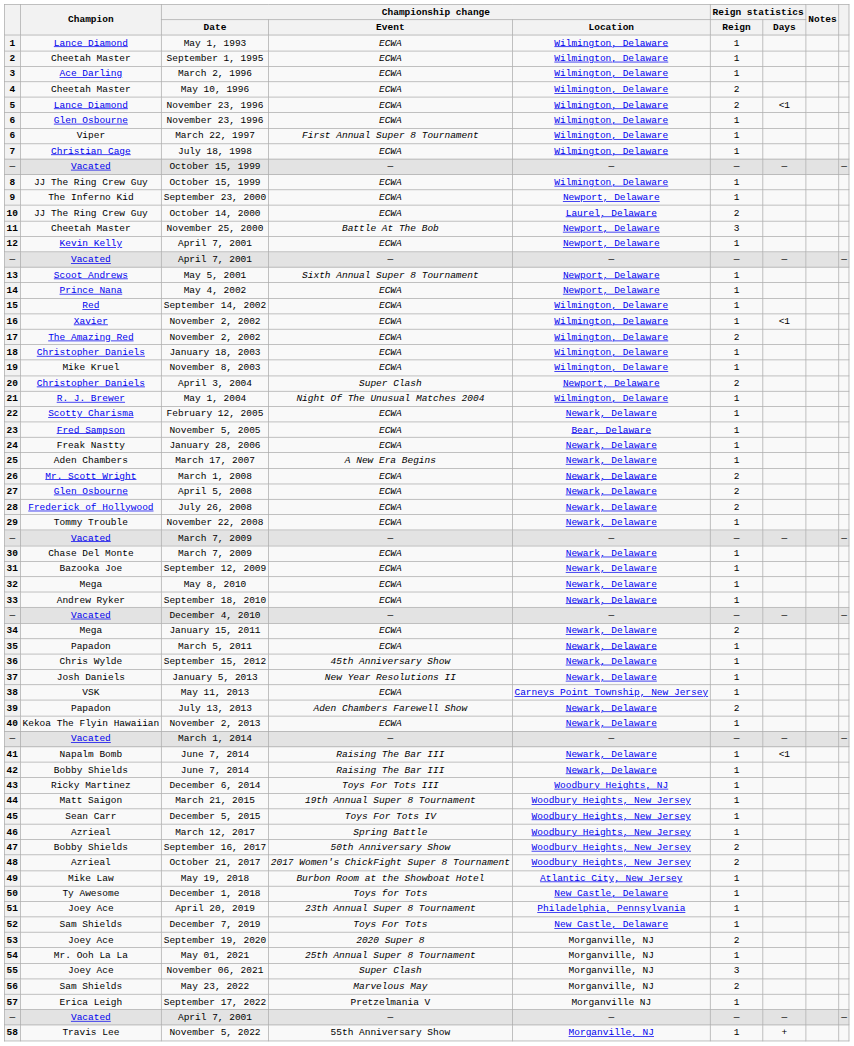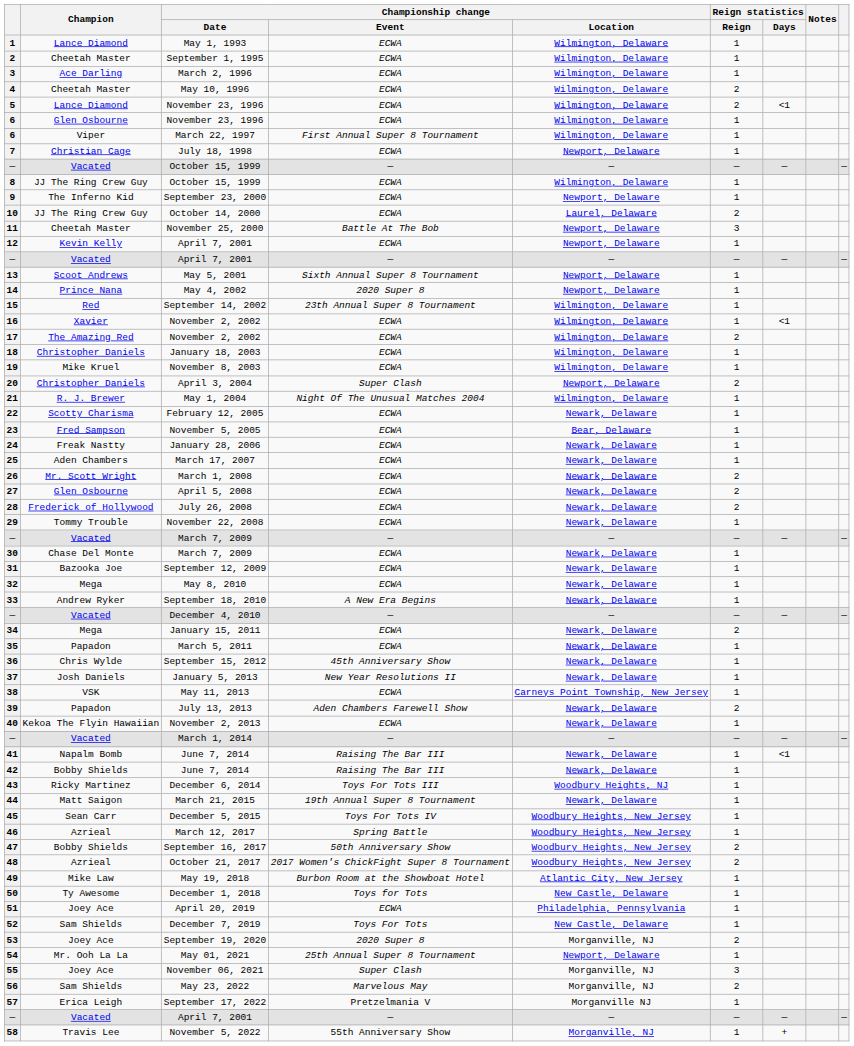 <table class="wikitable sortable" style="text-align: center">
 <tr>
 <th rowspan=2></th>
 <th rowspan=2>Champion</th>
 <th colspan=3>Championship change</th>
 <th colspan=2>Reign statistics</th>
 <th rowspan=2>Notes</th>
 <th rowspan=2></th>
 </tr>
 <tr>
 <th>Date</th>
 <th>Event</th>
 <th>Location</th>
 <th>Reign</th>
 <th>Days</th>
 </tr>
 <tr>
 <th>1</th>
 <td><a href='#'>Lance Diamond</a></td>
 <td>May 1, 1993</td>
 <td><em>ECWA</em></td>
 <td><a href='#'>Wilmington, Delaware</a></td>
 <td>1</td>
 <td></td>
 <td align="left"></td>
 <td></td>
 </tr>
 <tr>
 <th>2</th>
 <td>Cheetah Master</td>
 <td>September 1, 1995</td>
 <td><em>ECWA</em></td>
 <td><a href='#'>Wilmington, Delaware</a></td>
 <td>1</td>
 <td></td>
 <td></td>
 <td></td>
 </tr>
 <tr>
 <th>3</th>
 <td><a href='#'>Ace Darling</a></td>
 <td>March 2, 1996</td>
 <td><em>ECWA</em></td>
 <td><a href='#'>Wilmington, Delaware</a></td>
 <td>1</td>
 <td></td>
 <td></td>
 <td></td>
 </tr>
 <tr>
 <th>4</th>
 <td>Cheetah Master</td>
 <td>May 10, 1996</td>
 <td><em>ECWA</em></td>
 <td><a href='#'>Wilmington, Delaware</a></td>
 <td>2</td>
 <td></td>
 <td></td>
 <td></td>
 </tr>
 <tr>
 <th>5</th>
 <td><a href='#'>Lance Diamond</a></td>
 <td>November 23, 1996</td>
 <td><em>ECWA</em></td>
 <td><a href='#'>Wilmington, Delaware</a></td>
 <td>2</td>
 <td><1</td>
 <td></td>
 <td></td>
 </tr>
 <tr>
 <th>6</th>
 <td><a href='#'>Glen Osbourne</a></td>
 <td>November 23, 1996</td>
 <td><em>ECWA</em></td>
 <td><a href='#'>Wilmington, Delaware</a></td>
 <td>1</td>
 <td></td>
 <td></td>
 <td></td>
 </tr>
 <tr>
 <th>6</th>
 <td>Viper</td>
 <td>March 22, 1997</td>
 <td><em>First Annual Super 8 Tournament</em></td>
 <td><a href='#'>Wilmington, Delaware</a></td>
 <td>1</td>
 <td></td>
 <td></td>
 <td></td>
 </tr>
 <tr>
 <th>7</th>
 <td><a href='#'>Christian Cage</a></td>
 <td>July 18, 1998</td>
 <td><em>ECWA</em></td>
-<td><a href='#'>Wilmington, Delaware</a></td>
+<td><a href='#'>Newport, Delaware</a></td>
 <td>1</td>
 <td></td>
 <td></td>
 <td></td>
 </tr>
 <tr style="background-color:#e3e3e3">
 <td>—</td>
 <td><a href='#'>Vacated</a></td>
 <td>October 15, 1999</td>
 <td>—</td>
 <td>—</td>
 <td>—</td>
 <td>—</td>
 <td align="left"></td>
 <td>—</td>
 </tr>
 <tr>
 <th>8</th>
 <td>JJ The Ring Crew Guy</td>
 <td>October 15, 1999</td>
 <td><em>ECWA</em></td>
 <td><a href='#'>Wilmington, Delaware</a></td>
 <td>1</td>
 <td></td>
 <td align="left"></td>
 <td></td>
 </tr>
 <tr>
 <th>9</th>
 <td>The Inferno Kid</td>
 <td>September 23, 2000</td>
 <td><em>ECWA</em></td>
 <td><a href='#'>Newport, Delaware</a></td>
 <td>1</td>
 <td></td>
 <td></td>
 <td></td>
 </tr>
 <tr>
 <th>10</th>
 <td>JJ The Ring Crew Guy</td>
 <td>October 14, 2000</td>
 <td><em>ECWA</em></td>
 <td><a href='#'>Laurel, Delaware</a></td>
 <td>2</td>
 <td></td>
 <td></td>
 <td></td>
 </tr>
 <tr>
 <th>11</th>
 <td>Cheetah Master</td>
 <td>November 25, 2000</td>
 <td><em>Battle At The Bob</em></td>
 <td><a href='#'>Newport, Delaware</a></td>
 <td>3</td>
 <td></td>
 <td></td>
 <td></td>
 </tr>
 <tr>
 <th>12</th>
 <td><a href='#'>Kevin Kelly</a></td>
 <td>April 7, 2001</td>
 <td><em>ECWA</em></td>
 <td><a href='#'>Newport, Delaware</a></td>
 <td>1</td>
 <td></td>
 <td></td>
 <td></td>
 </tr>
 <tr style="background-color:#e3e3e3">
 <td>—</td>
 <td><a href='#'>Vacated</a></td>
 <td>April 7, 2001</td>
 <td>—</td>
 <td>—</td>
 <td>—</td>
 <td>—</td>
 <td align="left"></td>
 <td>—</td>
 </tr>
 <tr>
 <th>13</th>
 <td><a href='#'>Scoot Andrews</a></td>
 <td>May 5, 2001</td>
 <td><em>Sixth Annual Super 8 Tournament</em></td>
 <td><a href='#'>Newport, Delaware</a></td>
 <td>1</td>
 <td></td>
 <td align="left"></td>
 <td></td>
 </tr>
 <tr>
 <th>14</th>
 <td><a href='#'>Prince Nana</a></td>
 <td>May 4, 2002</td>
-<td><em>ECWA</em></td>
+<td><em>2020 Super 8</em></td>
 <td><a href='#'>Newport, Delaware</a></td>
 <td>1</td>
 <td></td>
 <td></td>
 <td></td>
 </tr>
 <tr>
 <th>15</th>
 <td><a href='#'>Red</a></td>
 <td>September 14, 2002</td>
-<td><em>ECWA</em></td>
+<td><em>23th Annual Super 8 Tournament</em></td>
 <td><a href='#'>Wilmington, Delaware</a></td>
 <td>1</td>
 <td></td>
 <td></td>
 <td></td>
 </tr>
 <tr>
 <th>16</th>
 <td><a href='#'>Xavier</a></td>
 <td>November 2, 2002</td>
 <td><em>ECWA</em></td>
 <td><a href='#'>Wilmington, Delaware</a></td>
 <td>1</td>
 <td><1</td>
 <td></td>
 <td></td>
 </tr>
 <tr>
 <th>17</th>
 <td><a href='#'>The Amazing Red</a></td>
 <td>November 2, 2002</td>
 <td><em>ECWA</em></td>
 <td><a href='#'>Wilmington, Delaware</a></td>
 <td>2</td>
 <td></td>
 <td></td>
 <td></td>
 </tr>
 <tr>
 <th>18</th>
 <td><a href='#'>Christopher Daniels</a></td>
 <td>January 18, 2003</td>
 <td><em>ECWA</em></td>
 <td><a href='#'>Wilmington, Delaware</a></td>
 <td>1</td>
 <td></td>
 <td align="left"></td>
 <td></td>
 </tr>
 <tr>
 <th>19</th>
 <td>Mike Kruel</td>
 <td>November 8, 2003</td>
 <td><em>ECWA</em></td>
 <td><a href='#'>Wilmington, Delaware</a></td>
 <td>1</td>
 <td></td>
 <td></td>
 <td></td>
 </tr>
 <tr>
 <th>20</th>
 <td><a href='#'>Christopher Daniels</a></td>
 <td>April 3, 2004</td>
 <td><em>Super Clash</em></td>
 <td><a href='#'>Newport, Delaware</a></td>
 <td>2</td>
 <td></td>
 <td align="left"></td>
 <td></td>
 </tr>
 <tr>
 <th>21</th>
 <td><a href='#'>R. J. Brewer</a></td>
 <td>May 1, 2004</td>
 <td><em>Night Of The Unusual Matches 2004</em></td>
 <td><a href='#'>Wilmington, Delaware</a></td>
 <td>1</td>
 <td></td>
 <td align="left"></td>
 <td></td>
 </tr>
 <tr>
 <th>22</th>
 <td><a href='#'>Scotty Charisma</a></td>
 <td>February 12, 2005</td>
 <td><em>ECWA</em></td>
 <td><a href='#'>Newark, Delaware</a></td>
 <td>1</td>
 <td></td>
 <td align="left"></td>
 <td></td>
 </tr>
 <tr>
 <th>23</th>
 <td><a href='#'>Fred Sampson</a></td>
 <td>November 5, 2005</td>
 <td><em>ECWA</em></td>
 <td><a href='#'>Bear, Delaware</a></td>
 <td>1</td>
 <td></td>
 <td align="left"></td>
 <td></td>
 </tr>
 <tr>
 <th>24</th>
 <td>Freak Nastty</td>
 <td>January 28, 2006</td>
 <td><em>ECWA</em></td>
 <td><a href='#'>Newark, Delaware</a></td>
 <td>1</td>
 <td></td>
 <td></td>
 <td></td>
 </tr>
 <tr>
 <th>25</th>
 <td>Aden Chambers</td>
 <td>March 17, 2007</td>
-<td><em>A New Era Begins</em></td>
+<td><em>ECWA</em></td>
 <td><a href='#'>Newark, Delaware</a></td>
 <td>1</td>
 <td></td>
 <td align="left"></td>
 <td></td>
 </tr>
 <tr>
 <th>26</th>
 <td><a href='#'>Mr. Scott Wright</a></td>
 <td>March 1, 2008</td>
 <td><em>ECWA</em></td>
 <td><a href='#'>Newark, Delaware</a></td>
 <td>2</td>
 <td></td>
 <td></td>
 <td></td>
 </tr>
 <tr>
 <th>27</th>
 <td><a href='#'>Glen Osbourne</a></td>
 <td>April 5, 2008</td>
 <td><em>ECWA</em></td>
 <td><a href='#'>Newark, Delaware</a></td>
 <td>2</td>
 <td></td>
 <td></td>
 <td></td>
 </tr>
 <tr>
 <th>28</th>
 <td><a href='#'>Frederick of Hollywood</a></td>
 <td>July 26, 2008</td>
 <td><em>ECWA</em></td>
 <td><a href='#'>Newark, Delaware</a></td>
 <td>2</td>
 <td></td>
 <td align="left"></td>
 <td></td>
 </tr>
 <tr>
 <th>29</th>
 <td>Tommy Trouble</td>
 <td>November 22, 2008</td>
 <td><em>ECWA</em></td>
 <td><a href='#'>Newark, Delaware</a></td>
 <td>1</td>
 <td></td>
 <td></td>
 <td></td>
 </tr>
 <tr style="background-color:#e3e3e3">
 <td>—</td>
 <td><a href='#'>Vacated</a></td>
 <td>March 7, 2009</td>
 <td>—</td>
 <td>—</td>
 <td>—</td>
 <td>—</td>
 <td align="left"></td>
 <td>—</td>
 </tr>
 <tr>
 <th>30</th>
 <td>Chase Del Monte</td>
 <td>March 7, 2009</td>
 <td><em>ECWA</em></td>
 <td><a href='#'>Newark, Delaware</a></td>
 <td>1</td>
 <td></td>
 <td align="left"></td>
 <td></td>
 </tr>
 <tr>
 <th>31</th>
 <td>Bazooka Joe</td>
 <td>September 12, 2009</td>
 <td><em>ECWA</em></td>
 <td><a href='#'>Newark, Delaware</a></td>
 <td>1</td>
 <td></td>
 <td></td>
 <td></td>
 </tr>
 <tr>
 <th>32</th>
 <td>Mega</td>
 <td>May 8, 2010</td>
 <td><em>ECWA</em></td>
 <td><a href='#'>Newark, Delaware</a></td>
 <td>1</td>
 <td></td>
 <td></td>
 <td></td>
 </tr>
 <tr>
 <th>33</th>
 <td>Andrew Ryker</td>
 <td>September 18, 2010</td>
-<td><em>ECWA</em></td>
+<td><em>A New Era Begins</em></td>
 <td><a href='#'>Newark, Delaware</a></td>
 <td>1</td>
 <td></td>
 <td></td>
 <td></td>
 </tr>
 <tr style="background-color:#e3e3e3">
 <td>—</td>
 <td><a href='#'>Vacated</a></td>
 <td>December 4, 2010</td>
 <td>—</td>
 <td>—</td>
 <td>—</td>
 <td>—</td>
 <td align="left"></td>
 <td>—</td>
 </tr>
 <tr>
 <th>34</th>
 <td>Mega</td>
 <td>January 15, 2011</td>
 <td><em>ECWA</em></td>
 <td><a href='#'>Newark, Delaware</a></td>
 <td>2</td>
 <td></td>
 <td align="left"></td>
 <td></td>
 </tr>
 <tr>
 <th>35</th>
 <td>Papadon</td>
 <td>March 5, 2011</td>
 <td><em>ECWA</em></td>
 <td><a href='#'>Newark, Delaware</a></td>
 <td>1</td>
 <td></td>
 <td></td>
 <td></td>
 </tr>
 <tr>
 <th>36</th>
 <td>Chris Wylde</td>
 <td>September 15, 2012</td>
 <td><em>45th Anniversary Show</em></td>
 <td><a href='#'>Newark, Delaware</a></td>
 <td>1</td>
 <td></td>
 <td></td>
 <td></td>
 </tr>
 <tr>
 <th>37</th>
 <td>Josh Daniels</td>
 <td>January 5, 2013</td>
 <td><em>New Year Resolutions II</em></td>
 <td><a href='#'>Newark, Delaware</a></td>
 <td>1</td>
 <td></td>
 <td></td>
 <td></td>
 </tr>
 <tr>
 <th>38</th>
 <td>VSK</td>
 <td>May 11, 2013</td>
 <td><em>ECWA</em></td>
 <td><a href='#'>Carneys Point Township, New Jersey</a></td>
 <td>1</td>
 <td></td>
 <td></td>
 <td></td>
 </tr>
 <tr>
 <th>39</th>
 <td>Papadon</td>
 <td>July 13, 2013</td>
 <td><em>Aden Chambers Farewell Show</em></td>
 <td><a href='#'>Newark, Delaware</a></td>
 <td>2</td>
 <td></td>
 <td></td>
 <td></td>
 </tr>
 <tr>
 <th>40</th>
 <td>Kekoa The Flyin Hawaiian</td>
 <td>November 2, 2013</td>
 <td><em>ECWA</em></td>
 <td><a href='#'>Newark, Delaware</a></td>
 <td>1</td>
 <td></td>
 <td></td>
 <td></td>
 </tr>
 <tr style="background-color:#e3e3e3">
 <td>—</td>
 <td><a href='#'>Vacated</a></td>
 <td>March 1, 2014</td>
 <td>—</td>
 <td>—</td>
 <td>—</td>
 <td>—</td>
 <td align="left"></td>
 <td>—</td>
 </tr>
 <tr>
 <th>41</th>
 <td>Napalm Bomb</td>
 <td>June 7, 2014</td>
 <td><em>Raising The Bar III</em></td>
 <td><a href='#'>Newark, Delaware</a></td>
 <td>1</td>
 <td><1</td>
 <td align="left"></td>
 <td></td>
 </tr>
 <tr>
 <th>42</th>
 <td>Bobby Shields</td>
 <td>June 7, 2014</td>
 <td><em>Raising The Bar III</em></td>
 <td><a href='#'>Newark, Delaware</a></td>
 <td>1</td>
 <td></td>
 <td align="left"></td>
 <td></td>
 </tr>
 <tr>
 <th>43</th>
 <td>Ricky Martinez</td>
 <td>December 6, 2014</td>
 <td><em>Toys For Tots III</em></td>
 <td><a href='#'>Woodbury Heights, NJ</a></td>
 <td>1</td>
 <td></td>
 <td></td>
 <td></td>
 </tr>
 <tr>
 <th>44</th>
 <td>Matt Saigon</td>
 <td>March 21, 2015</td>
 <td><em>19th Annual Super 8 Tournament</em></td>
-<td><a href='#'>Woodbury Heights, New Jersey</a></td>
+<td><a href='#'>Newark, Delaware</a></td>
 <td>1</td>
 <td></td>
 <td align="left"></td>
 <td></td>
 </tr>
 <tr>
 <th>45</th>
 <td>Sean Carr</td>
 <td>December 5, 2015</td>
 <td><em>Toys For Tots IV</em></td>
 <td><a href='#'>Woodbury Heights, New Jersey</a></td>
 <td>1</td>
 <td></td>
 <td align="left"></td>
 <td></td>
 </tr>
 <tr>
 <th>46</th>
 <td>Azrieal</td>
 <td>March 12, 2017</td>
 <td><em>Spring Battle</em></td>
 <td><a href='#'>Woodbury Heights, New Jersey</a></td>
 <td>1</td>
 <td></td>
 <td align="left"></td>
 <td></td>
 </tr>
 <tr>
 <th>47</th>
 <td>Bobby Shields</td>
 <td>September 16, 2017</td>
 <td><em>50th Anniversary Show</em></td>
 <td><a href='#'>Woodbury Heights, New Jersey</a></td>
 <td>2</td>
 <td></td>
 <td></td>
 <td></td>
 </tr>
 <tr>
 <th>48</th>
 <td>Azrieal</td>
 <td>October 21, 2017</td>
 <td><em>2017 Women's ChickFight Super 8 Tournament</em></td>
 <td><a href='#'>Woodbury Heights, New Jersey</a></td>
 <td>2</td>
 <td></td>
 <td></td>
 <td></td>
 </tr>
 <tr>
 <th>49</th>
 <td>Mike Law</td>
 <td>May 19, 2018</td>
 <td><em>Burbon Room at the Showboat Hotel</em></td>
 <td><a href='#'>Atlantic City, New Jersey</a></td>
 <td>1</td>
 <td></td>
 <td align="left"></td>
 <td></td>
 </tr>
 <tr>
 <th>50</th>
 <td>Ty Awesome</td>
 <td>December 1, 2018</td>
 <td><em>Toys for Tots</em></td>
 <td><a href='#'>New Castle, Delaware</a></td>
 <td>1</td>
 <td></td>
 <td></td>
 <td></td>
 </tr>
 <tr>
 <th>51</th>
 <td>Joey Ace</td>
 <td>April 20, 2019</td>
-<td><em>23th Annual Super 8 Tournament</em></td>
+<td><em>ECWA</em></td>
 <td><a href='#'>Philadelphia, Pennsylvania</a></td>
 <td>1</td>
 <td></td>
 <td align="left"></td>
 <td></td>
 </tr>
 <tr>
 <th>52</th>
 <td>Sam Shields</td>
 <td>December 7, 2019</td>
 <td><em>Toys For Tots</em></td>
 <td><a href='#'>New Castle, Delaware</a></td>
 <td>1</td>
 <td></td>
 <td></td>
 <td></td>
 </tr>
 <tr>
 <th>53</th>
 <td>Joey Ace</td>
 <td>September 19, 2020</td>
 <td><em>2020 Super 8</em></td>
 <td>Morganville, NJ</td>
 <td>2</td>
 <td></td>
 <td></td>
 <td></td>
 </tr>
 <tr>
 <th>54</th>
 <td>Mr. Ooh La La</td>
 <td>May 01, 2021</td>
 <td><em>25th Annual Super 8 Tournament</em></td>
-<td>Morganville, NJ</td>
+<td><a href='#'>Newport, Delaware</a></td>
 <td>1</td>
 <td></td>
 <td></td>
 <td></td>
 </tr>
 <tr>
 <th>55</th>
 <td>Joey Ace</td>
 <td>November 06, 2021</td>
 <td><em>Super Clash</em></td>
 <td>Morganville, NJ</td>
 <td>3</td>
 <td></td>
 <td></td>
 <td></td>
 </tr>
 <tr>
 <th>56</th>
 <td>Sam Shields</td>
 <td>May 23, 2022</td>
 <td><em>Marvelous May</em></td>
 <td>Morganville, NJ</td>
 <td>2</td>
 <td></td>
 <td></td>
 <td></td>
 </tr>
 <tr>
 <th>57</th>
 <td>Erica Leigh</td>
 <td>September 17, 2022</td>
 <td>Pretzelmania V</td>
 <td>Morganville NJ</td>
 <td>1</td>
 <td></td>
 <td></td>
 <td></td>
 </tr>
 <tr style="background-color:#e3e3e3">
 <td>—</td>
 <td><a href='#'>Vacated</a></td>
 <td>April 7, 2001</td>
 <td>—</td>
 <td>—</td>
 <td>—</td>
 <td>—</td>
 <td align="left"></td>
 <td>—</td>
 </tr>
 <tr>
 <th>58</th>
 <td>Travis Lee</td>
 <td>November 5, 2022</td>
 <td>55th Anniversary Show</td>
 <td><a href='#'>Morganville, NJ</a></td>
 <td>1</td>
 <td>+</td>
 <td align="left"></td>
 <td></td>
 </tr>
 </table>
